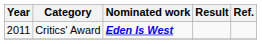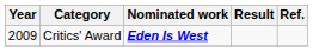 <table class="wikitable sortable">
 <tr>
 <th>Year</th>
 <th>Category</th>
 <th>Nominated work</th>
 <th>Result</th>
 <th>Ref.</th>
 </tr>
 <tr>
-<td>2011</td>
+<td>2009</td>
 <td>Critics' Award</td>
 <td><strong><em><a href='#'>Eden Is West</a></em></strong></td>
 <td></td>
 <td></td>
 </tr>
 <tr>
 </tr>
 </table>
